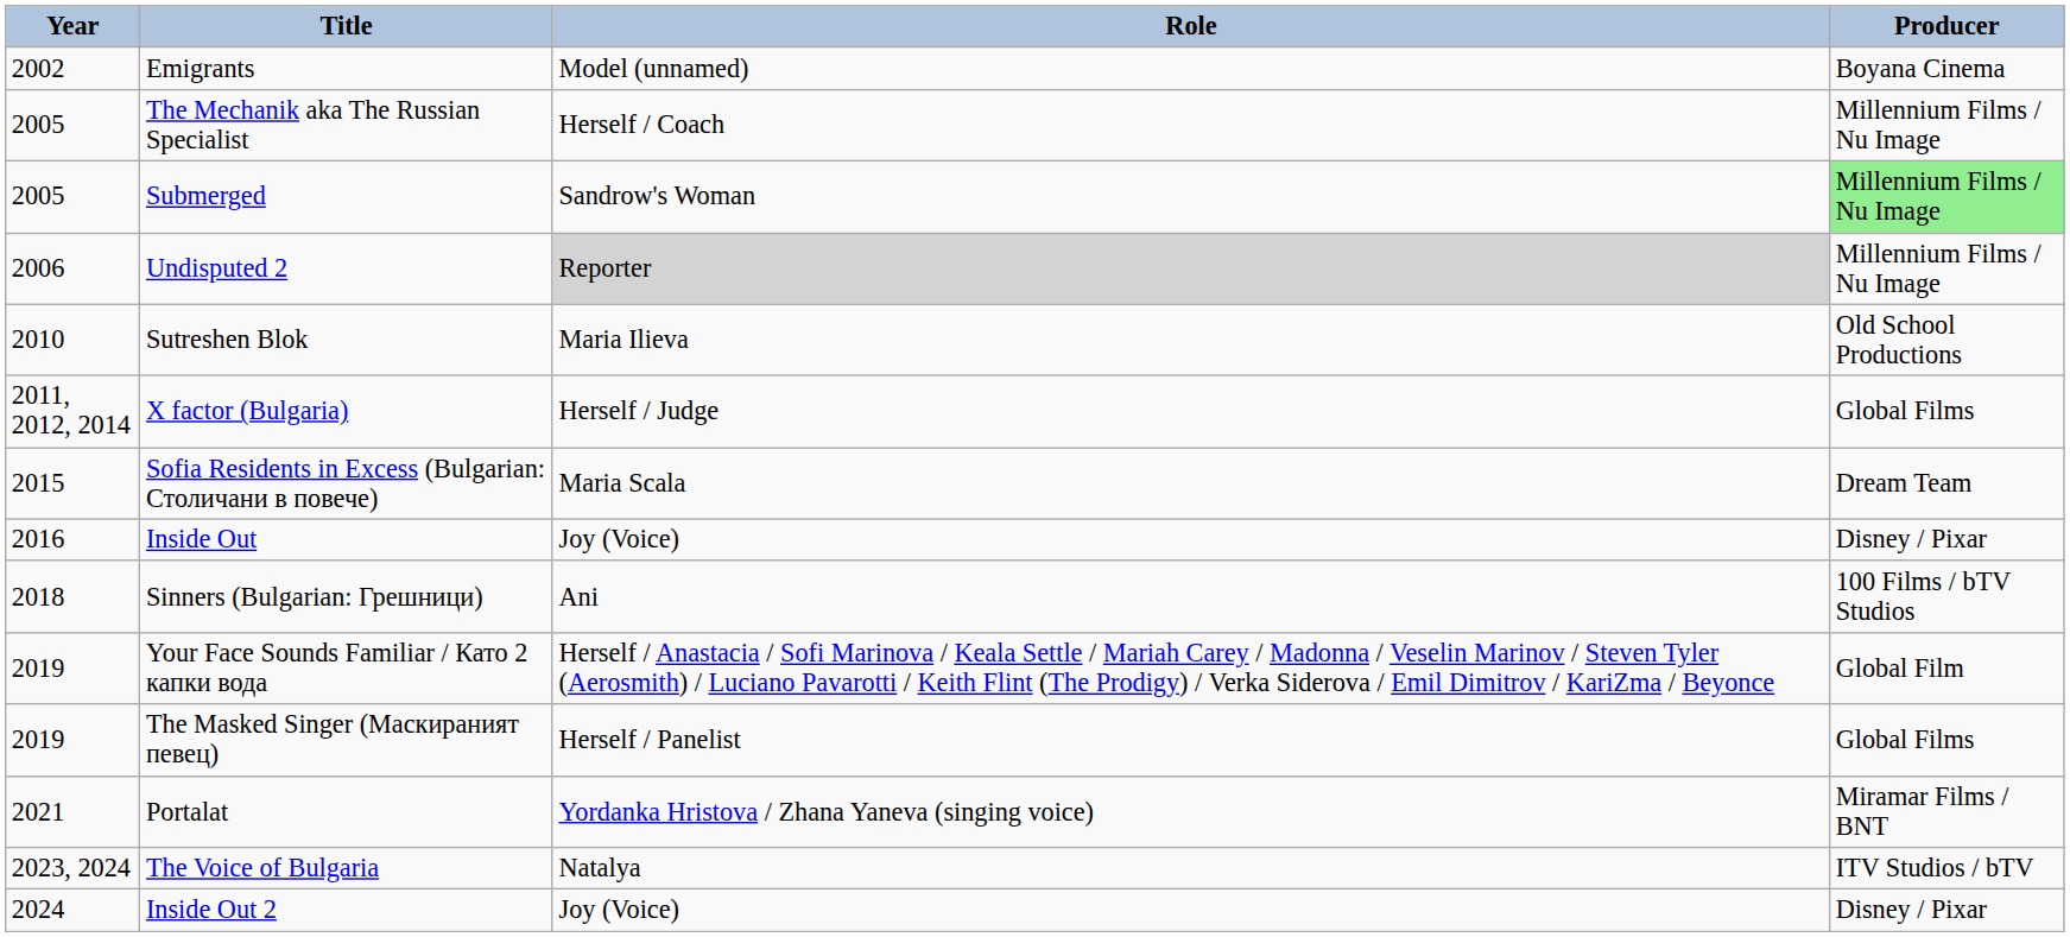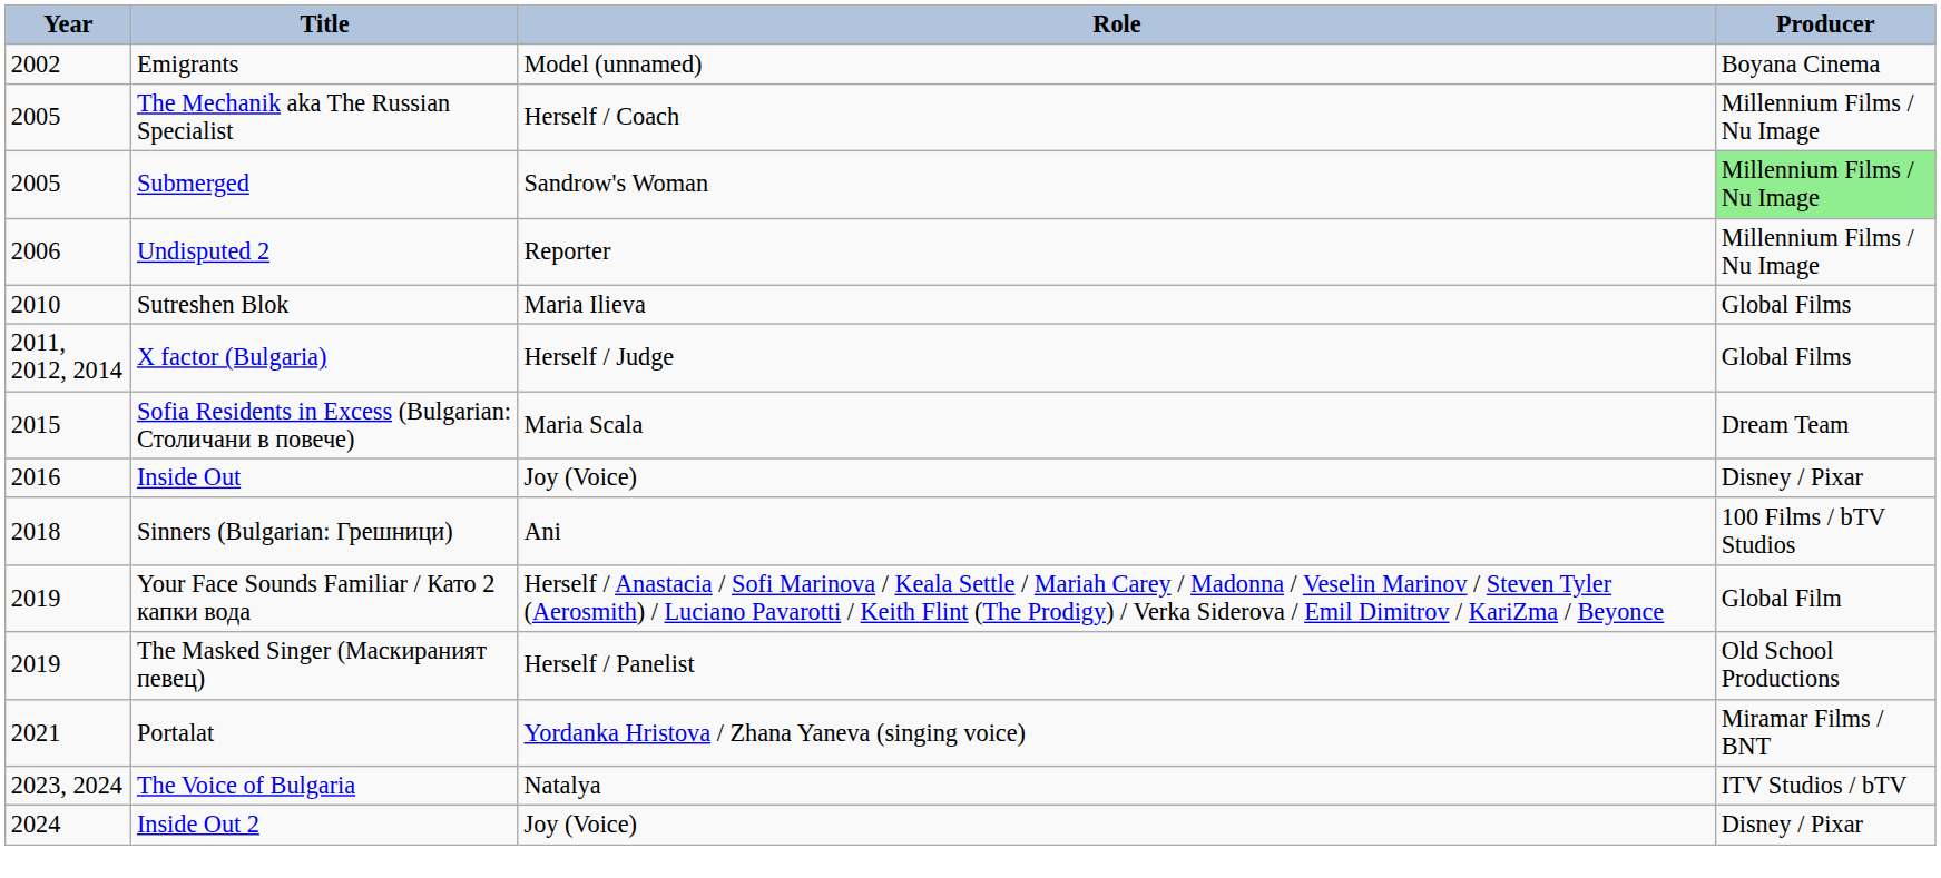 <table class="wikitable sortable">
 <tr style="text-align:center;">
 <th style="background:#B0C4DE;">Year</th>
 <th style="background:#B0C4DE;">Title</th>
 <th style="background:#B0C4DE;">Role</th>
 <th style="background:#B0C4DE;">Producer</th>
 </tr>
 <tr>
 <td>2002</td>
 <td>Emigrants</td>
 <td>Model (unnamed)</td>
 <td>Boyana Cinema</td>
 </tr>
 <tr>
 <td>2005</td>
 <td><a href='#'>The Mechanik</a> aka The Russian Specialist</td>
 <td>Herself / Coach</td>
 <td>Millennium Films / Nu Image</td>
 </tr>
 <tr>
 <td>2005</td>
 <td><a href='#'>Submerged</a></td>
 <td>Sandrow's Woman</td>
 <td style="background: lightgreen;">Millennium Films / Nu Image</td>
 </tr>
 <tr>
 <td>2006</td>
 <td><a href='#'>Undisputed 2</a></td>
-<td style="background: lightgrey;">Reporter</td>
+<td>Reporter</td>
 <td>Millennium Films / Nu Image</td>
 </tr>
 <tr>
 <td>2010</td>
 <td>Sutreshen Blok</td>
 <td>Maria Ilieva</td>
-<td>Old School Productions</td>
+<td>Global Films</td>
 </tr>
 <tr>
 <td>2011, 2012, 2014</td>
 <td><a href='#'>X factor (Bulgaria)</a></td>
 <td>Herself / Judge</td>
 <td>Global Films</td>
 </tr>
 <tr>
 <td>2015</td>
 <td><a href='#'>Sofia Residents in Excess</a> (Bulgarian: Столичани в повече)</td>
 <td>Maria Scala</td>
 <td>Dream Team</td>
 </tr>
 <tr>
 <td>2016</td>
 <td><a href='#'>Inside Out</a></td>
 <td>Joy (Voice)</td>
 <td>Disney / Pixar</td>
 </tr>
 <tr>
 <td>2018</td>
 <td>Sinners (Bulgarian: Грешници)</td>
 <td>Ani</td>
 <td>100 Films / bTV Studios</td>
 </tr>
 <tr>
 <td>2019</td>
 <td>Your Face Sounds Familiar / Като 2 капки вода</td>
 <td>Herself / <a href='#'>Anastacia</a> / <a href='#'>Sofi Marinova</a> / <a href='#'>Keala Settle</a> / <a href='#'>Mariah Carey</a> / <a href='#'>Madonna</a> / <a href='#'>Veselin Marinov</a> / <a href='#'>Steven Tyler</a> (<a href='#'>Aerosmith</a>) / <a href='#'>Luciano Pavarotti</a> / <a href='#'>Keith Flint</a> (<a href='#'>The Prodigy</a>) / Verka Siderova / <a href='#'>Emil Dimitrov</a> / <a href='#'>KariZma</a> / <a href='#'>Beyonce</a></td>
 <td>Global Film</td>
 </tr>
 <tr>
 <td>2019</td>
 <td>The Masked Singer (Маскираният певец)</td>
 <td>Herself / Panelist</td>
-<td>Global Films</td>
+<td>Old School Productions</td>
 </tr>
 <tr>
 <td>2021</td>
 <td>Portalat</td>
 <td><a href='#'>Yordanka Hristova</a> / Zhana Yaneva (singing voice)</td>
 <td>Miramar Films / BNT</td>
 </tr>
 <tr>
 <td>2023, 2024</td>
 <td><a href='#'>The Voice of Bulgaria</a></td>
 <td>Natalya</td>
 <td>ITV Studios / bTV</td>
 </tr>
 <tr>
 <td>2024</td>
 <td><a href='#'>Inside Out 2</a></td>
 <td>Joy (Voice)</td>
 <td>Disney / Pixar</td>
 </tr>
 </table>
